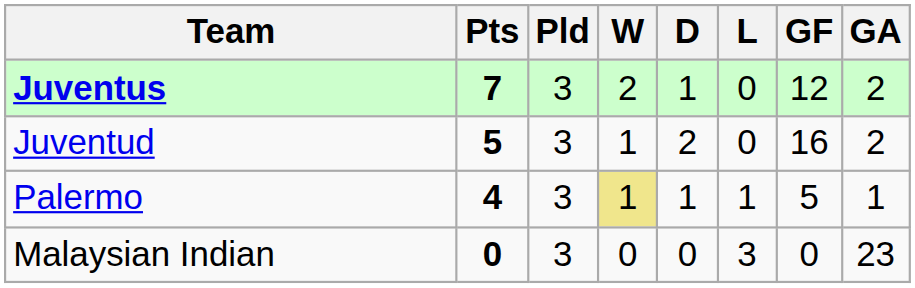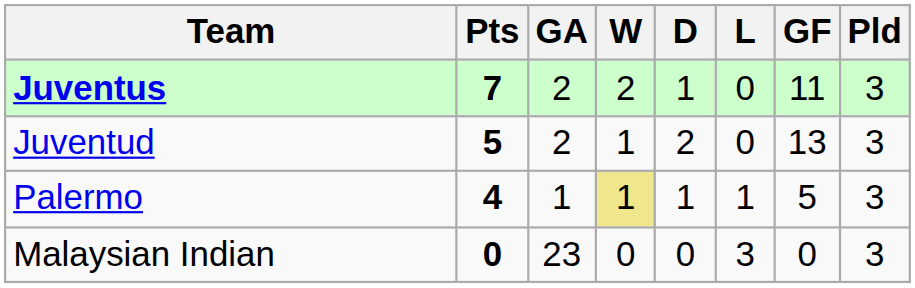 <table class="wikitable" style="text-align:center;">
 <tr>
 <th width=200>Team</th>
 <th width=20>Pts</th>
-<th width=20>Pld</th>
+<th width=20>GA</th>
 <th width=20>W</th>
 <th width=20>D</th>
 <th width=20>L</th>
 <th width=20>GF</th>
-<th width=20>GA</th>
+<th width=20>Pld</th>
 </tr>
 <tr style="background:#ccffcc">
 <td style="text-align:left"> <strong><a href='#'>Juventus</a></strong></td>
 <td><strong>7</strong></td>
-<td>3</td>
+<td>2</td>
 <td>2</td>
 <td>1</td>
 <td>0</td>
-<td>12</td>
-<td>2</td>
+<td>11</td>
+<td>3</td>
 </tr>
 <tr>
 <td style="text-align:left"> <a href='#'>Juventud</a></td>
 <td><strong>5</strong></td>
-<td>3</td>
+<td>2</td>
 <td>1</td>
 <td>2</td>
 <td>0</td>
-<td>16</td>
-<td>2</td>
+<td>13</td>
+<td>3</td>
 </tr>
 <tr>
 <td style="text-align:left"> <a href='#'>Palermo</a></td>
 <td><strong>4</strong></td>
-<td>3</td>
+<td>1</td>
 <td style="background: khaki;">1</td>
 <td>1</td>
 <td>1</td>
 <td>5</td>
-<td>1</td>
+<td>3</td>
 </tr>
 <tr>
 <td style="text-align:left"> Malaysian Indian</td>
 <td><strong>0</strong></td>
-<td>3</td>
+<td>23</td>
 <td>0</td>
 <td>0</td>
 <td>3</td>
 <td>0</td>
-<td>23</td>
+<td>3</td>
 </tr>
 </table>
